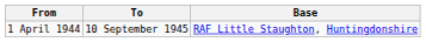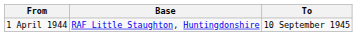 <table class="wikitable">
 <tr>
 <th>From</th>
+<th>Base</th>
 <th>To</th>
-<th>Base</th>
 </tr>
 <tr>
 <td>1 April 1944</td>
+<td><a href='#'>RAF Little Staughton</a>, <a href='#'>Huntingdonshire</a></td>
 <td>10 September 1945</td>
-<td><a href='#'>RAF Little Staughton</a>, <a href='#'>Huntingdonshire</a></td>
 </tr>
 </table>
